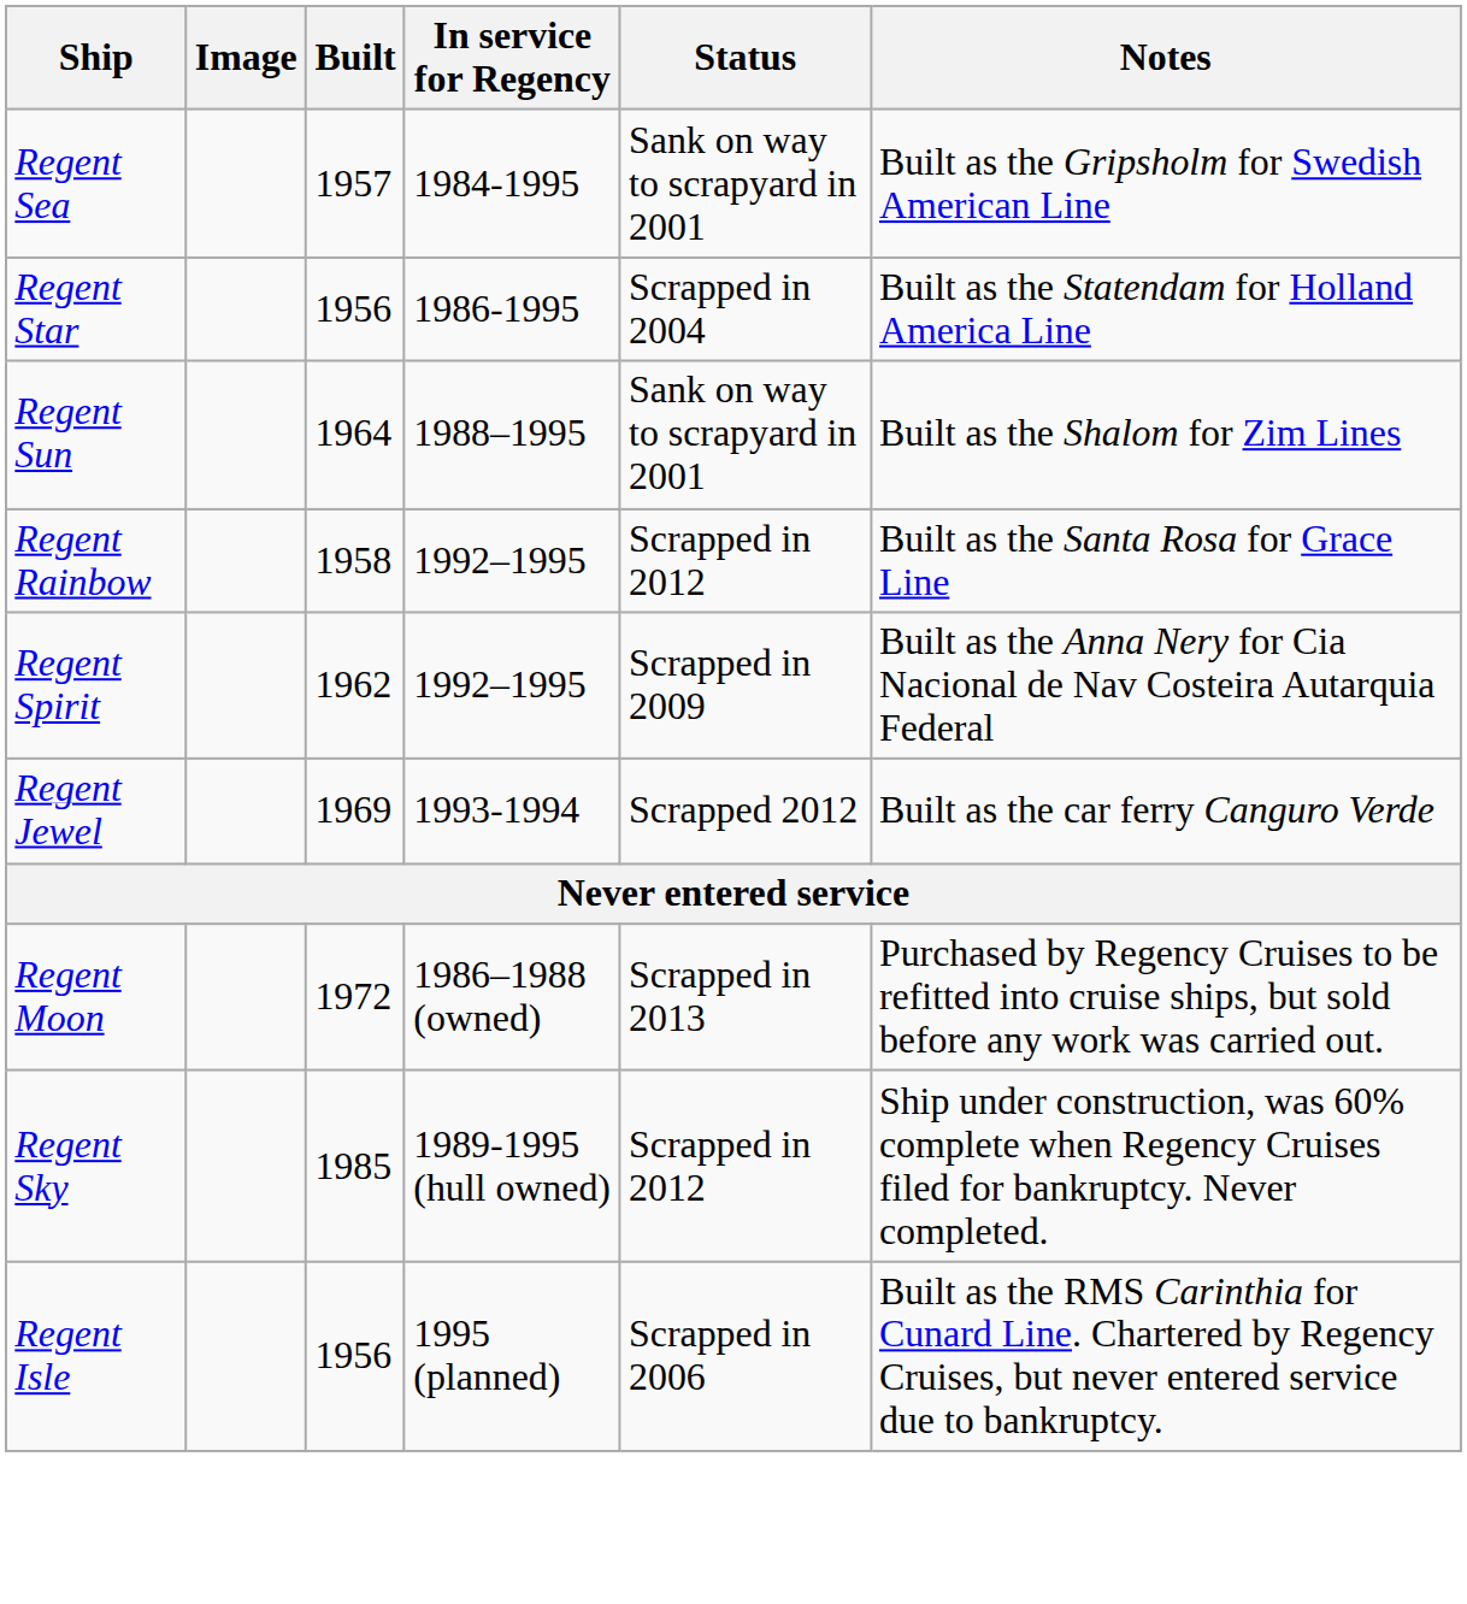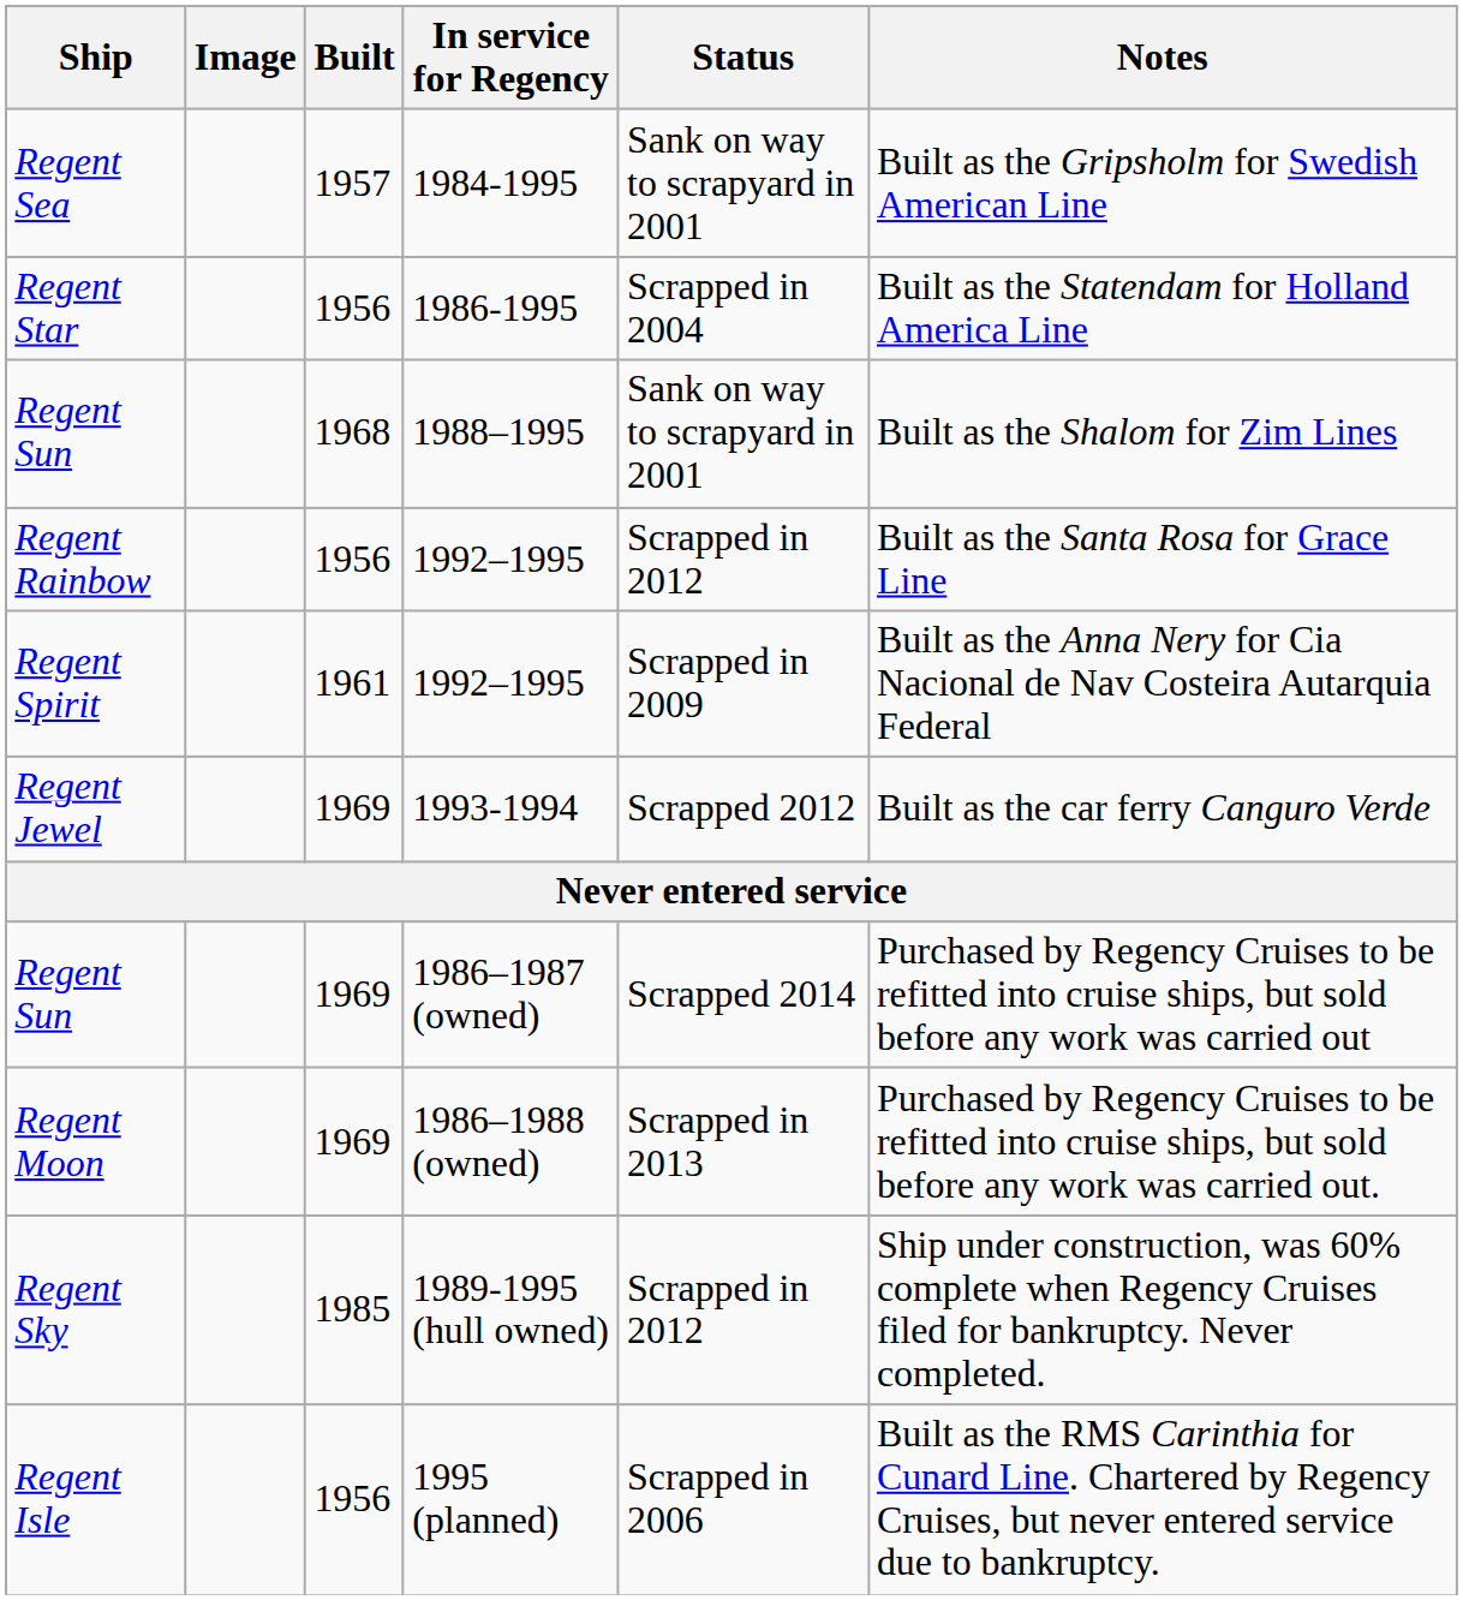 <table class="wikitable">
 <tr>
 <th>Ship</th>
 <th>Image</th>
 <th>Built</th>
 <th>In service for Regency</th>
 <th>Status</th>
 <th>Notes</th>
 </tr>
 <tr>
 <td><a href='#'><em>Regent Sea</em></a></td>
 <td></td>
 <td>1957</td>
 <td>1984-1995</td>
 <td>Sank on way to scrapyard in 2001</td>
 <td>Built as the <em>Gripsholm</em> for <a href='#'>Swedish American Line</a></td>
 </tr>
 <tr>
 <td><em><a href='#'>Regent Star</a></em></td>
 <td></td>
 <td>1956</td>
 <td>1986-1995</td>
 <td>Scrapped in 2004</td>
 <td>Built as the <em>Statendam</em> for <a href='#'>Holland America Line</a></td>
 </tr>
 <tr>
 <td><em><a href='#'>Regent Sun</a></em></td>
 <td></td>
-<td>1964</td>
+<td>1968</td>
 <td>1988–1995</td>
 <td>Sank on way to scrapyard in 2001</td>
 <td>Built as the <em>Shalom</em> for <a href='#'>Zim Lines</a></td>
 </tr>
 <tr>
 <td><em><a href='#'>Regent Rainbow</a></em></td>
 <td></td>
-<td>1958</td>
+<td>1956</td>
 <td>1992–1995</td>
 <td>Scrapped in 2012</td>
 <td>Built as the <em>Santa Rosa</em> for <a href='#'>Grace Line</a></td>
 </tr>
 <tr>
 <td><em><a href='#'>Regent Spirit</a></em></td>
 <td></td>
-<td>1962</td>
+<td>1961</td>
 <td>1992–1995</td>
 <td>Scrapped in 2009</td>
 <td>Built as the <em>Anna Nery</em> for Cia Nacional de Nav Costeira Autarquia Federal</td>
 </tr>
 <tr>
 <td><em><a href='#'>Regent Jewel</a></em></td>
 <td></td>
 <td>1969</td>
 <td>1993-1994</td>
 <td>Scrapped 2012</td>
 <td>Built as the car ferry <em>Canguro Verde</em></td>
 </tr>
 <tr>
 <th colspan="6">Never entered service</th>
 </tr>
 <tr>
+<td><em><a href='#'>Regent Sun</a></em></td>
+<td></td>
+<td>1969</td>
+<td>1986–1987 (owned)</td>
+<td>Scrapped 2014</td>
+<td>Purchased by Regency Cruises to be refitted into cruise ships, but sold before any work was carried out</td>
+</tr>
+<tr>
 <td><em><a href='#'>Regent Moon</a></em></td>
 <td></td>
-<td>1972</td>
+<td>1969</td>
 <td>1986–1988 (owned)</td>
 <td>Scrapped in 2013</td>
 <td>Purchased by Regency Cruises to be refitted into cruise ships, but sold before any work was carried out.</td>
 </tr>
 <tr>
 <td><em><a href='#'>Regent Sky</a></em></td>
 <td></td>
 <td>1985</td>
 <td>1989-1995 (hull owned)</td>
 <td>Scrapped in 2012</td>
 <td>Ship under construction, was 60% complete when Regency Cruises filed for bankruptcy. Never completed.</td>
 </tr>
 <tr>
 <td><em><a href='#'>Regent Isle</a></em></td>
 <td></td>
 <td>1956</td>
 <td>1995 (planned)</td>
 <td>Scrapped in 2006</td>
 <td>Built as the RMS <em>Carinthia</em> for <a href='#'>Cunard Line</a>. Chartered by Regency Cruises, but never entered service due to bankruptcy.</td>
 </tr>
 </table>
